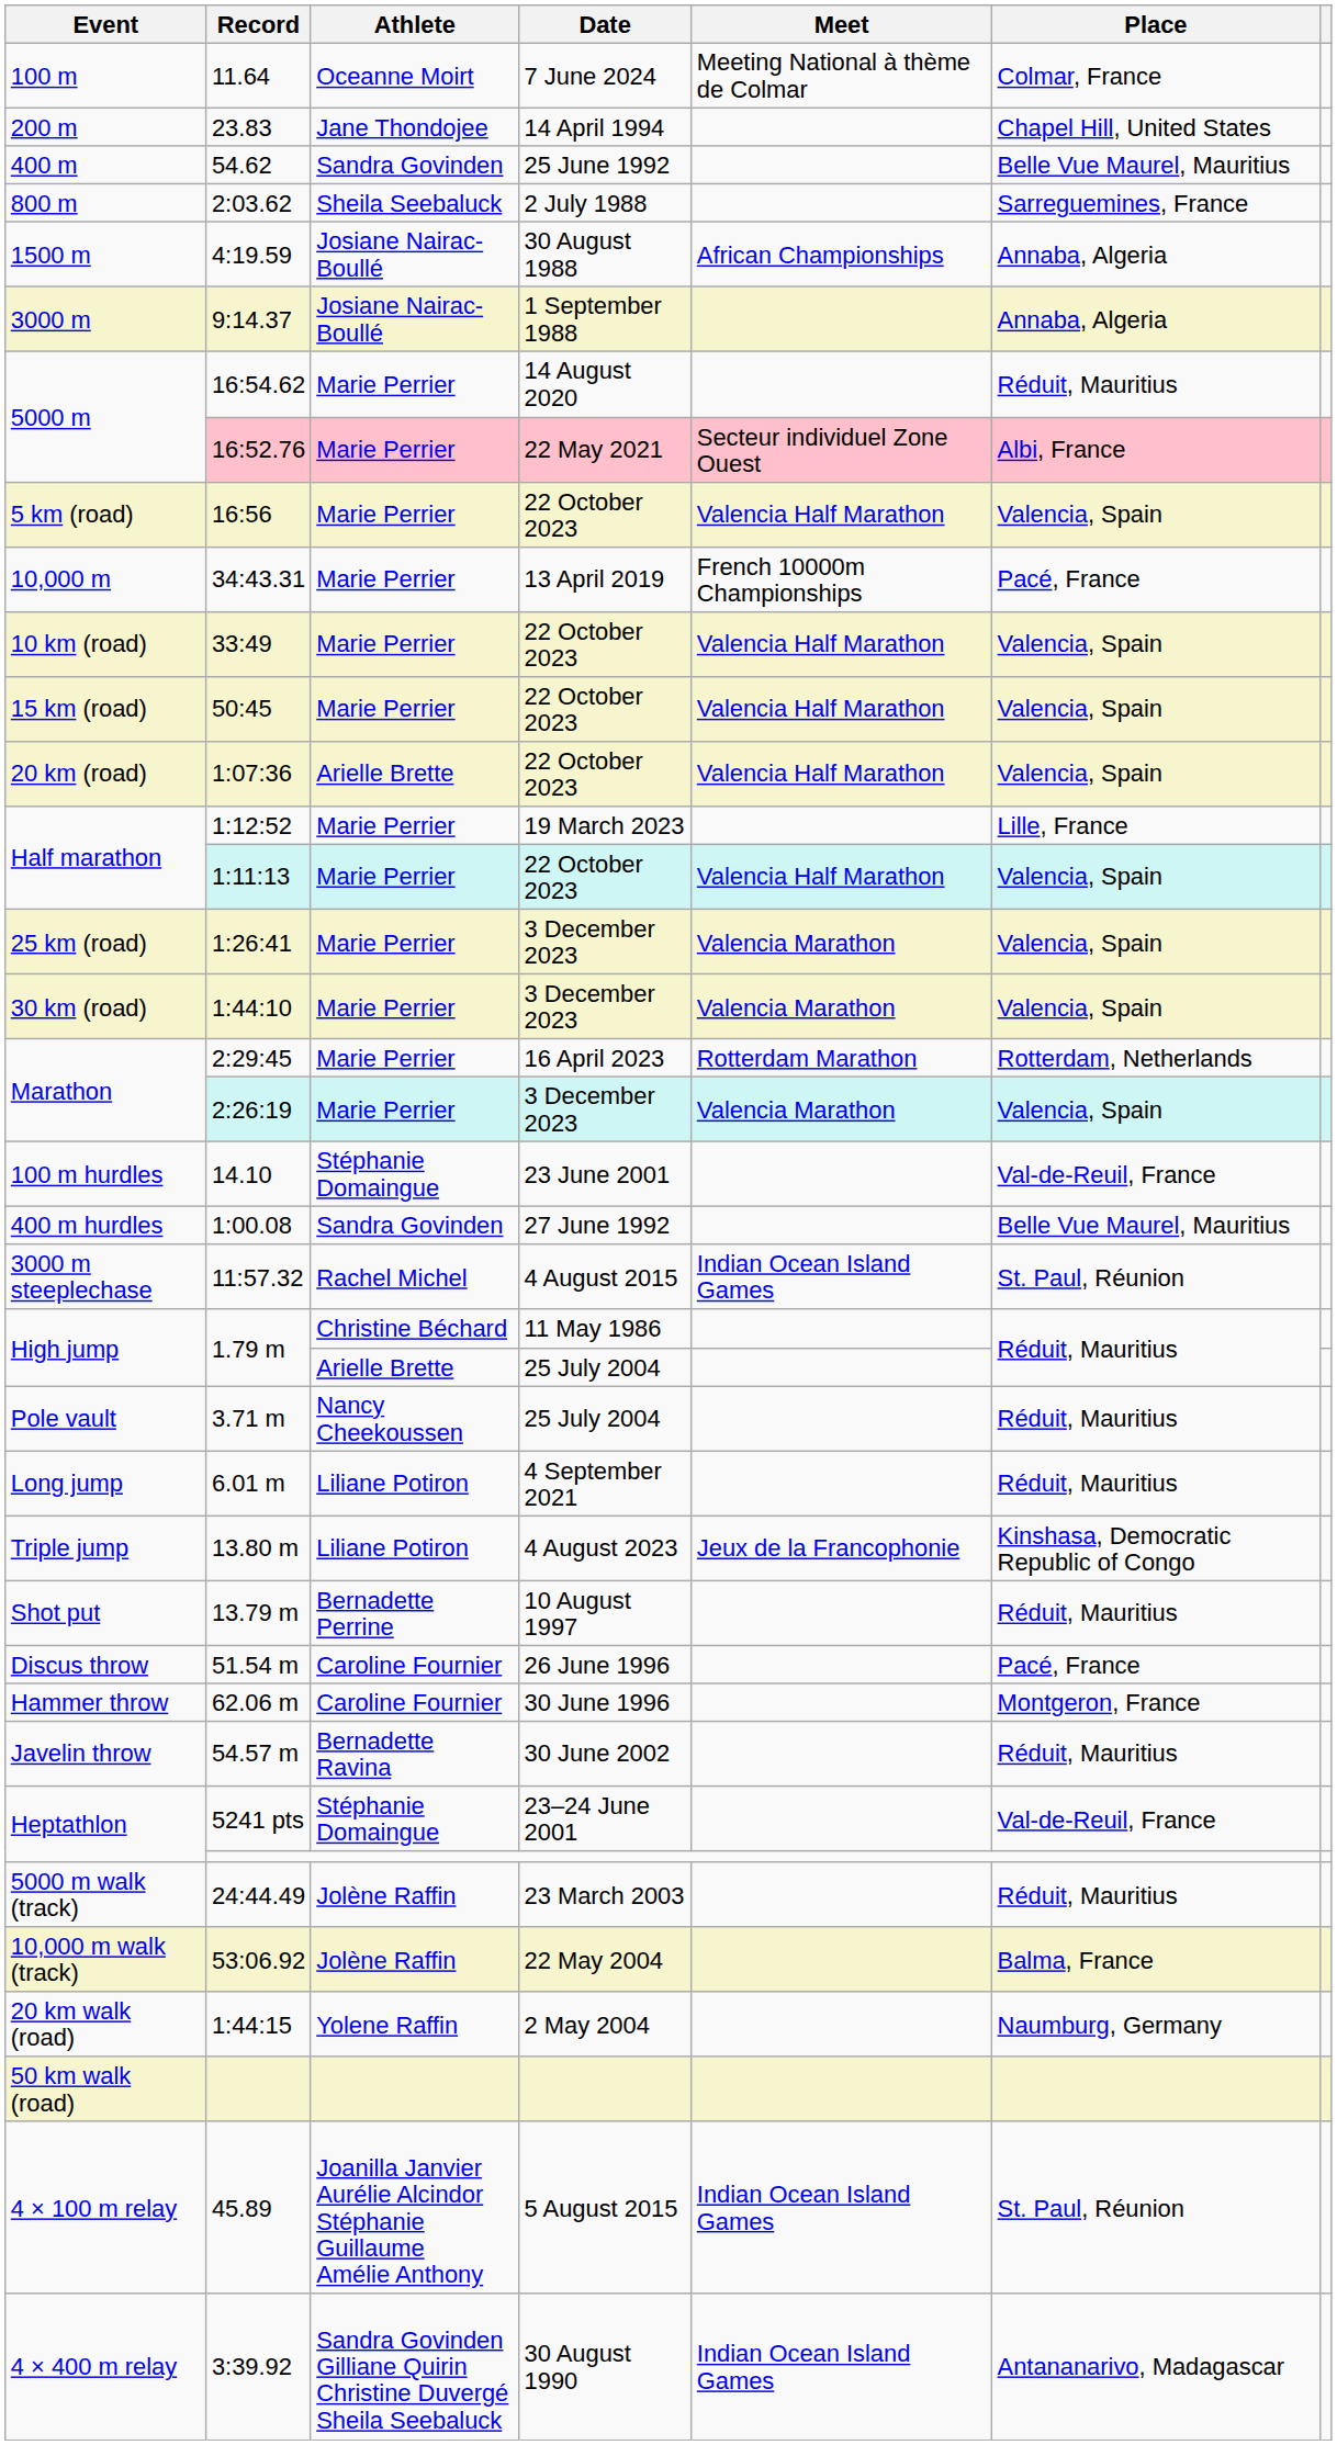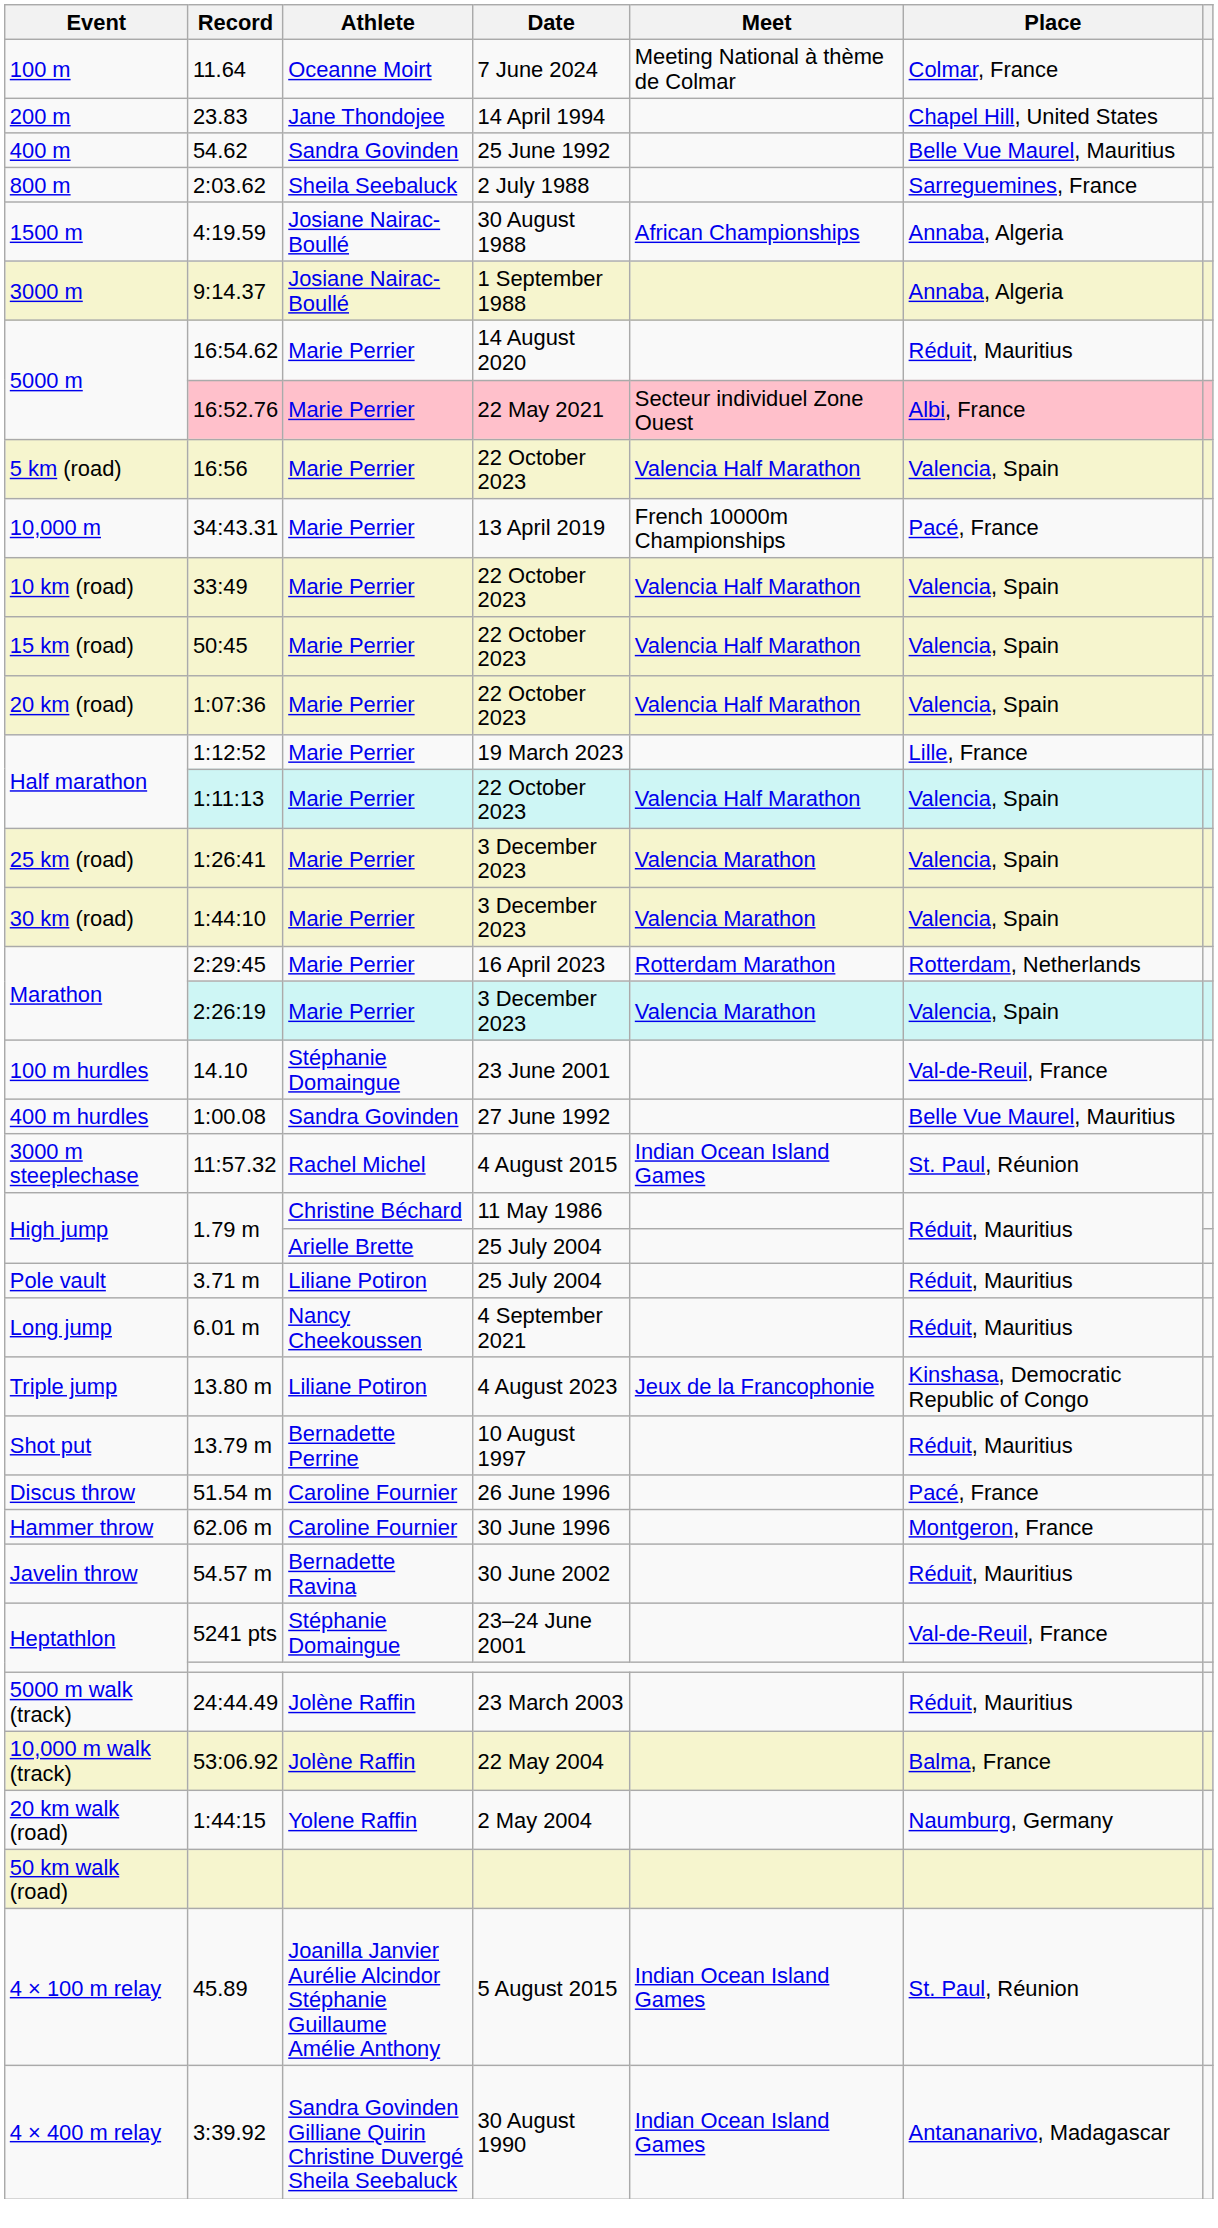 <table class="wikitable" style="font-size:95%; width: 95%;">
 <tr>
 <th>Event</th>
 <th>Record</th>
 <th>Athlete</th>
 <th>Date</th>
 <th>Meet</th>
 <th>Place</th>
 <th></th>
 </tr>
 <tr>
 <td><a href='#'>100 m</a></td>
 <td>11.64 </td>
 <td><a href='#'>Oceanne Moirt</a></td>
 <td>7 June 2024</td>
 <td>Meeting National à thème de Colmar</td>
 <td><a href='#'>Colmar</a>, France</td>
 <td></td>
 </tr>
 <tr>
 <td><a href='#'>200 m</a></td>
 <td>23.83 </td>
 <td><a href='#'>Jane Thondojee</a></td>
 <td>14 April 1994</td>
 <td></td>
 <td><a href='#'>Chapel Hill</a>, United States</td>
 <td></td>
 </tr>
 <tr>
 <td><a href='#'>400 m</a></td>
 <td>54.62</td>
 <td><a href='#'>Sandra Govinden</a></td>
 <td>25 June 1992</td>
 <td></td>
 <td><a href='#'>Belle Vue Maurel</a>, Mauritius</td>
 <td></td>
 </tr>
 <tr>
 <td><a href='#'>800 m</a></td>
 <td>2:03.62</td>
 <td><a href='#'>Sheila Seebaluck</a></td>
 <td>2 July 1988</td>
 <td></td>
 <td><a href='#'>Sarreguemines</a>, France</td>
 <td></td>
 </tr>
 <tr>
 <td><a href='#'>1500 m</a></td>
 <td>4:19.59</td>
 <td><a href='#'>Josiane Nairac-Boullé</a></td>
 <td>30 August 1988</td>
 <td><a href='#'>African Championships</a></td>
 <td><a href='#'>Annaba</a>, Algeria</td>
 <td></td>
 </tr>
 <tr style="background:#f6F5CE;">
 <td><a href='#'>3000 m</a></td>
 <td>9:14.37</td>
 <td><a href='#'>Josiane Nairac-Boullé</a></td>
 <td>1 September 1988</td>
 <td></td>
 <td><a href='#'>Annaba</a>, Algeria</td>
 <td></td>
 </tr>
 <tr>
 <td rowspan=2><a href='#'>5000 m</a></td>
 <td>16:54.62</td>
 <td><a href='#'>Marie Perrier</a></td>
 <td>14 August 2020</td>
 <td></td>
 <td><a href='#'>Réduit</a>, Mauritius</td>
 <td></td>
 </tr>
 <tr style="background:pink">
 <td>16:52.76</td>
 <td><a href='#'>Marie Perrier</a></td>
 <td>22 May 2021</td>
 <td>Secteur individuel Zone Ouest</td>
 <td><a href='#'>Albi</a>, France</td>
 <td></td>
 </tr>
 <tr style="background:#f6F5CE;">
 <td><a href='#'>5 km</a> (road)</td>
 <td>16:56</td>
 <td><a href='#'>Marie Perrier</a></td>
 <td>22 October 2023</td>
 <td><a href='#'>Valencia Half Marathon</a></td>
 <td><a href='#'>Valencia</a>, Spain</td>
 <td></td>
 </tr>
 <tr>
 <td><a href='#'>10,000 m</a></td>
 <td>34:43.31</td>
 <td><a href='#'>Marie Perrier</a></td>
 <td>13 April 2019</td>
 <td>French 10000m Championships</td>
 <td><a href='#'>Pacé</a>, France</td>
 <td></td>
 </tr>
 <tr style="background:#f6F5CE;">
 <td><a href='#'>10 km</a> (road)</td>
 <td>33:49</td>
 <td><a href='#'>Marie Perrier</a></td>
 <td>22 October 2023</td>
 <td><a href='#'>Valencia Half Marathon</a></td>
 <td><a href='#'>Valencia</a>, Spain</td>
 <td></td>
 </tr>
 <tr style="background:#f6F5CE;">
 <td><a href='#'>15 km</a> (road)</td>
 <td>50:45</td>
 <td><a href='#'>Marie Perrier</a></td>
 <td>22 October 2023</td>
 <td><a href='#'>Valencia Half Marathon</a></td>
 <td><a href='#'>Valencia</a>, Spain</td>
 <td></td>
 </tr>
 <tr style="background:#f6F5CE;">
 <td><a href='#'>20 km</a> (road)</td>
 <td>1:07:36</td>
-<td><a href='#'>Arielle Brette</a></td>
+<td><a href='#'>Marie Perrier</a></td>
 <td>22 October 2023</td>
 <td><a href='#'>Valencia Half Marathon</a></td>
 <td><a href='#'>Valencia</a>, Spain</td>
 <td></td>
 </tr>
 <tr>
 <td rowspan=2><a href='#'>Half marathon</a></td>
 <td>1:12:52</td>
 <td><a href='#'>Marie Perrier</a></td>
 <td>19 March 2023</td>
 <td></td>
 <td><a href='#'>Lille</a>, France</td>
 <td></td>
 </tr>
 <tr bgcolor=#CEF6F5>
 <td>1:11:13</td>
 <td><a href='#'>Marie Perrier</a></td>
 <td>22 October 2023</td>
 <td><a href='#'>Valencia Half Marathon</a></td>
 <td><a href='#'>Valencia</a>, Spain</td>
 <td></td>
 </tr>
 <tr style="background:#f6F5CE;">
 <td><a href='#'>25 km</a> (road)</td>
 <td>1:26:41</td>
 <td><a href='#'>Marie Perrier</a></td>
 <td>3 December 2023</td>
 <td><a href='#'>Valencia Marathon</a></td>
 <td><a href='#'>Valencia</a>, Spain</td>
 <td></td>
 </tr>
 <tr style="background:#f6F5CE;">
 <td><a href='#'>30 km</a> (road)</td>
 <td>1:44:10</td>
 <td><a href='#'>Marie Perrier</a></td>
 <td>3 December 2023</td>
 <td><a href='#'>Valencia Marathon</a></td>
 <td><a href='#'>Valencia</a>, Spain</td>
 <td></td>
 </tr>
 <tr>
 <td rowspan=2><a href='#'>Marathon</a></td>
 <td>2:29:45</td>
 <td><a href='#'>Marie Perrier</a></td>
 <td>16 April 2023</td>
 <td><a href='#'>Rotterdam Marathon</a></td>
 <td><a href='#'>Rotterdam</a>, Netherlands</td>
 <td></td>
 </tr>
 <tr bgcolor=#CEF6F5>
 <td>2:26:19</td>
 <td><a href='#'>Marie Perrier</a></td>
 <td>3 December 2023</td>
 <td><a href='#'>Valencia Marathon</a></td>
 <td><a href='#'>Valencia</a>, Spain</td>
 <td></td>
 </tr>
 <tr>
 <td><a href='#'>100 m hurdles</a></td>
 <td>14.10 </td>
 <td><a href='#'>Stéphanie Domaingue</a></td>
 <td>23 June 2001</td>
 <td></td>
 <td><a href='#'>Val-de-Reuil</a>, France</td>
 <td></td>
 </tr>
 <tr>
 <td><a href='#'>400 m hurdles</a></td>
 <td>1:00.08</td>
 <td><a href='#'>Sandra Govinden</a></td>
 <td>27 June 1992</td>
 <td></td>
 <td><a href='#'>Belle Vue Maurel</a>, Mauritius</td>
 <td></td>
 </tr>
 <tr>
 <td><a href='#'>3000 m steeplechase</a></td>
 <td>11:57.32</td>
 <td><a href='#'>Rachel Michel</a></td>
 <td>4 August 2015</td>
 <td><a href='#'>Indian Ocean Island Games</a></td>
 <td><a href='#'>St. Paul</a>, Réunion</td>
 <td></td>
 </tr>
 <tr>
 <td rowspan=2><a href='#'>High jump</a></td>
 <td rowspan=2>1.79 m</td>
 <td><a href='#'>Christine Béchard</a></td>
 <td>11 May 1986</td>
 <td></td>
 <td rowspan=2><a href='#'>Réduit</a>, Mauritius</td>
 <td></td>
 </tr>
 <tr>
 <td><a href='#'>Arielle Brette</a></td>
 <td>25 July 2004</td>
 <td></td>
 <td></td>
 </tr>
 <tr>
 <td><a href='#'>Pole vault</a></td>
 <td>3.71 m</td>
-<td><a href='#'>Nancy Cheekoussen</a></td>
+<td><a href='#'>Liliane Potiron</a></td>
 <td>25 July 2004</td>
 <td></td>
 <td><a href='#'>Réduit</a>, Mauritius</td>
 <td></td>
 </tr>
 <tr>
 <td><a href='#'>Long jump</a></td>
 <td>6.01 m </td>
-<td><a href='#'>Liliane Potiron</a></td>
+<td><a href='#'>Nancy Cheekoussen</a></td>
 <td>4 September 2021</td>
 <td></td>
 <td><a href='#'>Réduit</a>, Mauritius</td>
 <td></td>
 </tr>
 <tr>
 <td><a href='#'>Triple jump</a></td>
 <td>13.80 m </td>
 <td><a href='#'>Liliane Potiron</a></td>
 <td>4 August 2023</td>
 <td><a href='#'>Jeux de la Francophonie</a></td>
 <td><a href='#'>Kinshasa</a>, Democratic Republic of Congo</td>
 <td></td>
 </tr>
 <tr>
 <td><a href='#'>Shot put</a></td>
 <td>13.79 m</td>
 <td><a href='#'>Bernadette Perrine</a></td>
 <td>10 August 1997</td>
 <td></td>
 <td><a href='#'>Réduit</a>, Mauritius</td>
 <td></td>
 </tr>
 <tr>
 <td><a href='#'>Discus throw</a></td>
 <td>51.54 m</td>
 <td><a href='#'>Caroline Fournier</a></td>
 <td>26 June 1996</td>
 <td></td>
 <td><a href='#'>Pacé</a>, France</td>
 <td></td>
 </tr>
 <tr>
 <td><a href='#'>Hammer throw</a></td>
 <td>62.06 m</td>
 <td><a href='#'>Caroline Fournier</a></td>
 <td>30 June 1996</td>
 <td></td>
 <td><a href='#'>Montgeron</a>, France</td>
 <td></td>
 </tr>
 <tr>
 <td><a href='#'>Javelin throw</a></td>
 <td>54.57 m</td>
 <td><a href='#'>Bernadette Ravina</a></td>
 <td>30 June 2002</td>
 <td></td>
 <td><a href='#'>Réduit</a>, Mauritius</td>
 <td></td>
 </tr>
 <tr>
 <td rowspan=2><a href='#'>Heptathlon</a></td>
 <td>5241 pts</td>
 <td><a href='#'>Stéphanie Domaingue</a></td>
 <td>23–24 June 2001</td>
 <td></td>
 <td><a href='#'>Val-de-Reuil</a>, France</td>
 <td></td>
 </tr>
 <tr>
 <td colspan=5></td>
 <td></td>
 </tr>
 <tr>
 <td><a href='#'>5000 m walk</a> (track)</td>
 <td>24:44.49</td>
 <td><a href='#'>Jolène Raffin</a></td>
 <td>23 March 2003</td>
 <td></td>
 <td><a href='#'>Réduit</a>, Mauritius</td>
 <td></td>
 </tr>
 <tr style="background:#f6F5CE;">
 <td><a href='#'>10,000 m walk</a> (track)</td>
 <td>53:06.92</td>
 <td><a href='#'>Jolène Raffin</a></td>
 <td>22 May 2004</td>
 <td></td>
 <td><a href='#'>Balma</a>, France</td>
 <td></td>
 </tr>
 <tr>
 <td><a href='#'>20 km walk</a> (road)</td>
 <td>1:44:15</td>
 <td><a href='#'>Yolene Raffin</a></td>
 <td>2 May 2004</td>
 <td></td>
 <td><a href='#'>Naumburg</a>, Germany</td>
 <td></td>
 </tr>
 <tr style="background:#f6F5CE;">
 <td><a href='#'>50 km walk</a> (road)</td>
 <td></td>
 <td></td>
 <td></td>
 <td></td>
 <td></td>
 <td></td>
 </tr>
 <tr>
 <td><a href='#'>4 × 100 m relay</a></td>
 <td>45.89</td>
 <td><br><a href='#'>Joanilla Janvier</a><br><a href='#'>Aurélie Alcindor</a><br><a href='#'>Stéphanie Guillaume</a><br><a href='#'>Amélie Anthony</a></td>
 <td>5 August 2015</td>
 <td><a href='#'>Indian Ocean Island Games</a></td>
 <td><a href='#'>St. Paul</a>, Réunion</td>
 <td></td>
 </tr>
 <tr>
 <td><a href='#'>4 × 400 m relay</a></td>
 <td>3:39.92</td>
 <td><br><a href='#'>Sandra Govinden</a><br><a href='#'>Gilliane Quirin</a><br><a href='#'>Christine Duvergé</a><br><a href='#'>Sheila Seebaluck</a></td>
 <td>30 August 1990</td>
 <td><a href='#'>Indian Ocean Island Games</a></td>
 <td><a href='#'>Antananarivo</a>, Madagascar</td>
 <td></td>
 </tr>
 </table>
